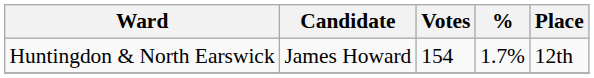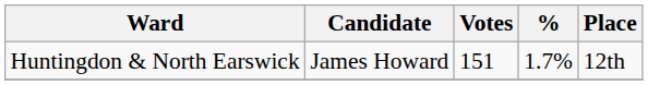 <table class="wikitable">
 <tr>
 <th>Ward</th>
 <th>Candidate</th>
 <th>Votes</th>
 <th>%</th>
 <th>Place</th>
 </tr>
 <tr>
 <td>Huntingdon & North Earswick</td>
 <td>James Howard</td>
-<td>154</td>
+<td>151</td>
 <td>1.7%</td>
 <td>12th</td>
 </tr>
 <tr>
 </tr>
 </table>
